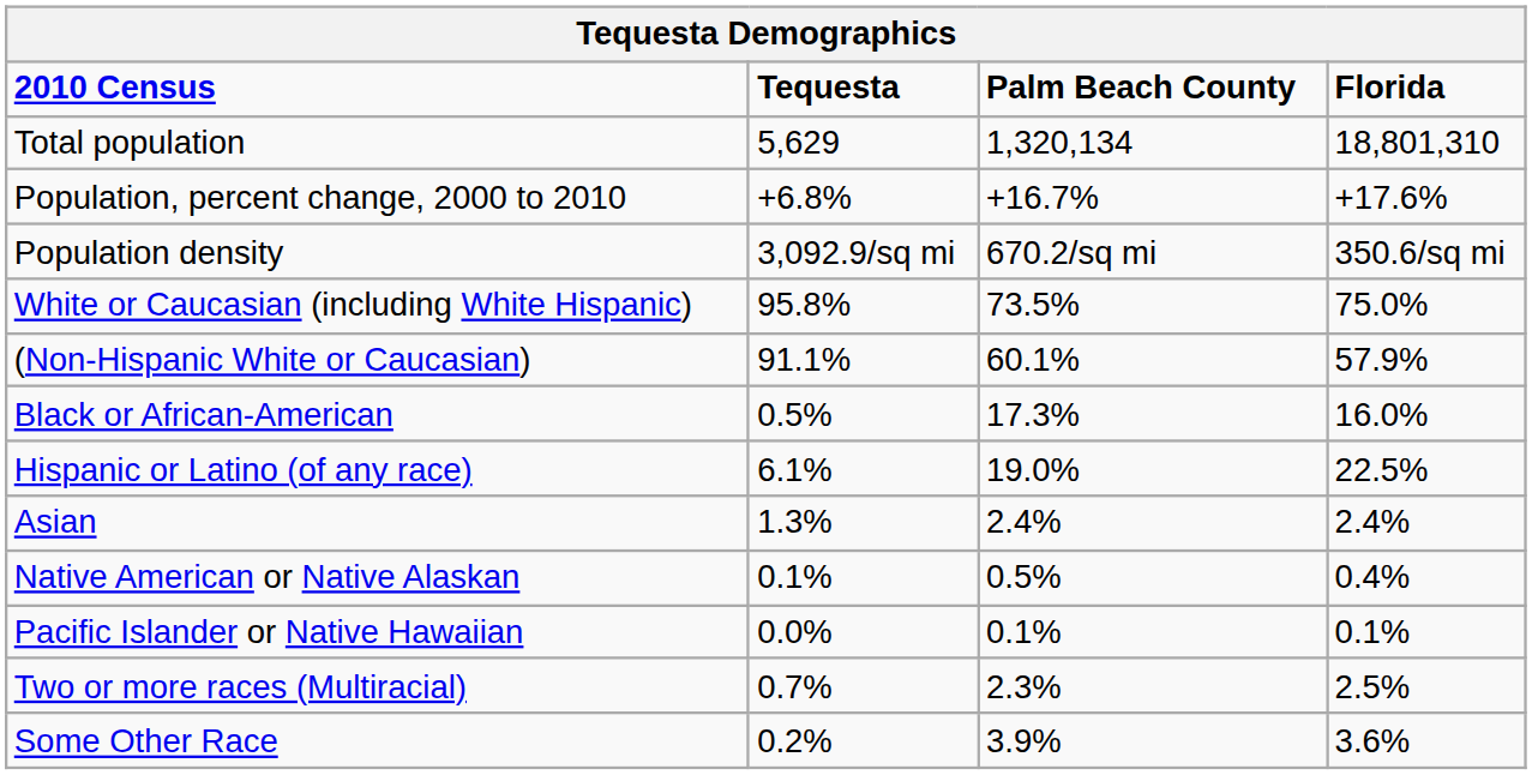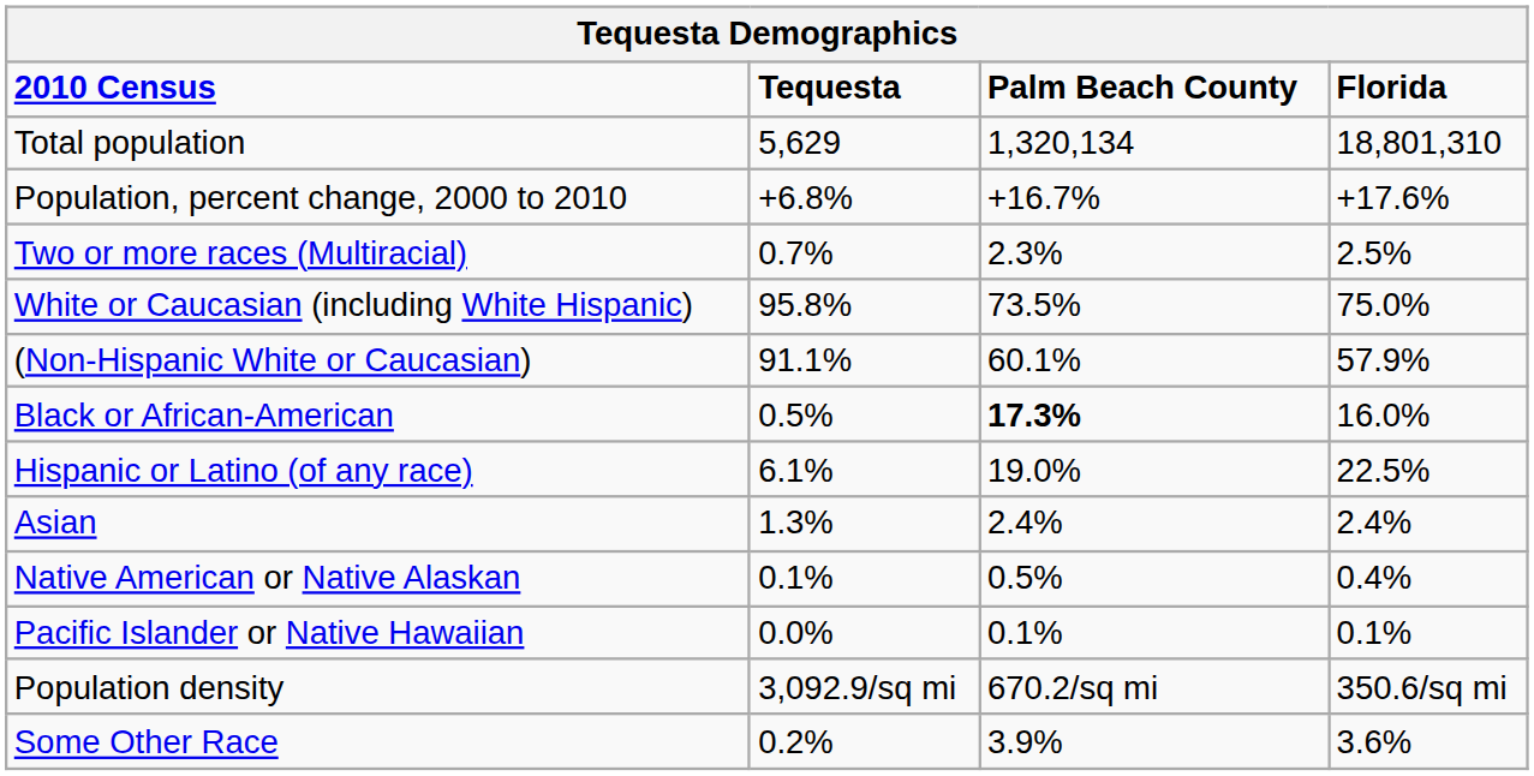 <table class="wikitable" style="float: left; margin-right: 2em; width: 35%; font-size: 75%;">
 <tr>
 <th colspan=4><strong>Tequesta Demographics</strong></th>
 </tr>
 <tr>
 <td><strong><a href='#'>2010 Census</a></strong></td>
 <td><strong>Tequesta</strong></td>
 <td><strong>Palm Beach County</strong></td>
 <td><strong>Florida</strong></td>
 </tr>
 <tr>
 <td>Total population</td>
 <td>5,629</td>
 <td>1,320,134</td>
 <td>18,801,310</td>
 </tr>
 <tr>
 <td>Population, percent change, 2000 to 2010</td>
 <td>+6.8%</td>
 <td>+16.7%</td>
 <td>+17.6%</td>
 </tr>
 <tr>
-<td>Population density</td>
-<td>3,092.9/sq mi</td>
-<td>670.2/sq mi</td>
-<td>350.6/sq mi</td>
+<td><a href='#'>Two or more races (Multiracial)</a></td>
+<td>0.7%</td>
+<td>2.3%</td>
+<td>2.5%</td>
 </tr>
 <tr>
 <td><a href='#'>White or Caucasian</a> (including <a href='#'>White Hispanic</a>)</td>
 <td>95.8%</td>
 <td>73.5%</td>
 <td>75.0%</td>
 </tr>
 <tr>
 <td>(<a href='#'>Non-Hispanic White or Caucasian</a>)</td>
 <td>91.1%</td>
 <td>60.1%</td>
 <td>57.9%</td>
 </tr>
 <tr>
 <td><a href='#'>Black or African-American</a></td>
 <td>0.5%</td>
-<td>17.3%</td>
+<td><strong>17.3%</strong></td>
 <td>16.0%</td>
 </tr>
 <tr>
 <td><a href='#'>Hispanic or Latino (of any race)</a></td>
 <td>6.1%</td>
 <td>19.0%</td>
 <td>22.5%</td>
 </tr>
 <tr>
 <td><a href='#'>Asian</a></td>
 <td>1.3%</td>
 <td>2.4%</td>
 <td>2.4%</td>
 </tr>
 <tr>
 <td><a href='#'>Native American</a> or <a href='#'>Native Alaskan</a></td>
 <td>0.1%</td>
 <td>0.5%</td>
 <td>0.4%</td>
 </tr>
 <tr>
 <td><a href='#'>Pacific Islander</a> or <a href='#'>Native Hawaiian</a></td>
 <td>0.0%</td>
 <td>0.1%</td>
 <td>0.1%</td>
 </tr>
 <tr>
-<td><a href='#'>Two or more races (Multiracial)</a></td>
-<td>0.7%</td>
-<td>2.3%</td>
-<td>2.5%</td>
+<td>Population density</td>
+<td>3,092.9/sq mi</td>
+<td>670.2/sq mi</td>
+<td>350.6/sq mi</td>
 </tr>
 <tr>
 <td><a href='#'>Some Other Race</a></td>
 <td>0.2%</td>
 <td>3.9%</td>
 <td>3.6%</td>
 </tr>
 </table>
